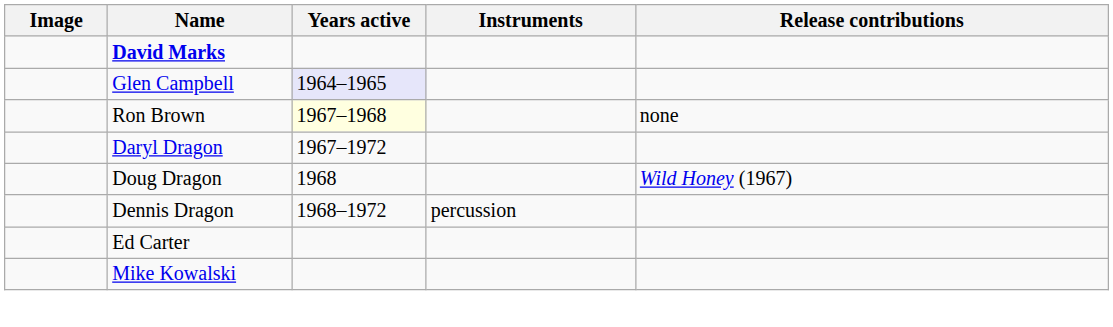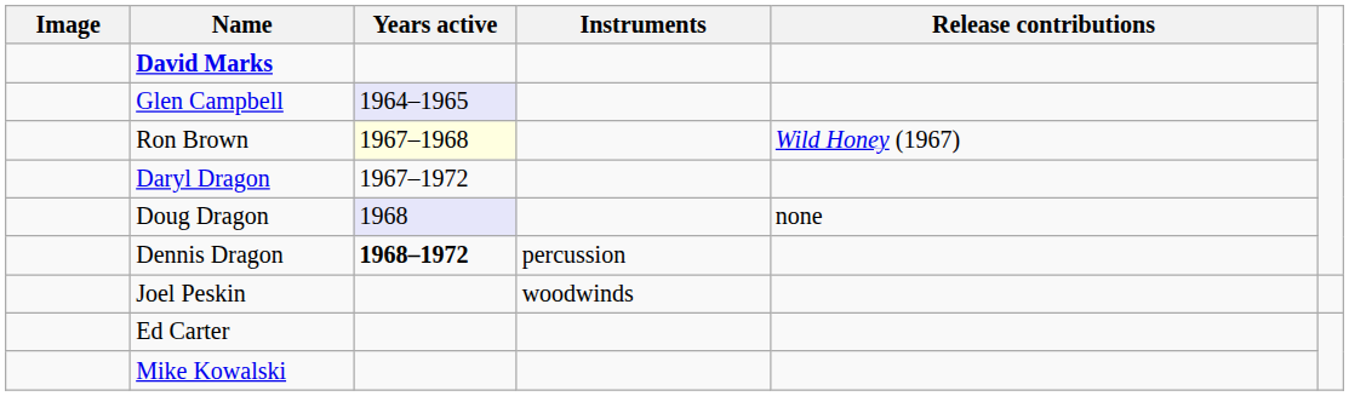 <table class="wikitable" width="100%" border="1">
 <tr>
 <th width="75">Image</th>
 <th width="140">Name</th>
 <th width="100">Years active</th>
 <th width="160">Instruments</th>
 <th>Release contributions</th>
 </tr>
 <tr>
 <td></td>
 <td><strong><a href='#'>David Marks</a></strong></td>
 <td></td>
 <td></td>
 <td></td>
 </tr>
 <tr>
 <td></td>
 <td><a href='#'>Glen Campbell</a></td>
 <td style="background: lavender;">1964–1965 </td>
 <td></td>
 <td></td>
 </tr>
 <tr>
 <td></td>
 <td>Ron Brown</td>
 <td style="background: lightyellow;">1967–1968</td>
 <td></td>
-<td>none</td>
+<td><em><a href='#'>Wild Honey</a></em> (1967)</td>
 </tr>
 <tr>
 <td></td>
 <td><a href='#'>Daryl Dragon</a></td>
 <td>1967–1972 </td>
 <td></td>
 <td></td>
 </tr>
 <tr>
 <td></td>
 <td>Doug Dragon</td>
-<td>1968</td>
+<td style="background: lavender;">1968</td>
 <td></td>
-<td><em><a href='#'>Wild Honey</a></em> (1967)</td>
+<td>none</td>
 </tr>
 <tr>
 <td></td>
 <td>Dennis Dragon</td>
-<td>1968–1972 </td>
+<td><strong>1968–1972 </strong></td>
 <td>percussion</td>
+<td></td>
+</tr>
+<tr>
+<td></td>
+<td>Joel Peskin</td>
+<td></td>
+<td>woodwinds</td>
+<td></td>
 <td></td>
 </tr>
 <tr>
 <td></td>
 <td>Ed Carter</td>
 <td></td>
 <td></td>
 <td></td>
 </tr>
 <tr>
 <td></td>
 <td><a href='#'>Mike Kowalski</a></td>
 <td></td>
 <td></td>
 <td></td>
 </tr>
 </table>
